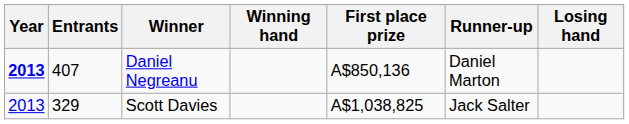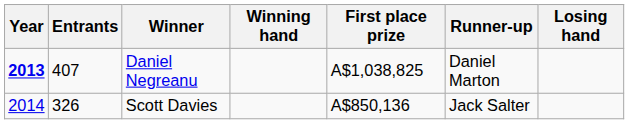 <table class="wikitable sortable">
 <tr>
 <th>Year</th>
 <th>Entrants</th>
 <th>Winner</th>
 <th>Winning hand</th>
 <th>First place prize</th>
 <th>Runner-up</th>
 <th>Losing hand</th>
 </tr>
 <tr>
 <td><strong><a href='#'>2013</a></strong></td>
 <td>407</td>
 <td> <a href='#'>Daniel Negreanu</a></td>
 <td></td>
-<td>A$850,136</td>
+<td>A$1,038,825</td>
 <td> Daniel Marton</td>
 <td></td>
 </tr>
 <tr>
-<td><a href='#'>2013</a></td>
-<td>329</td>
+<td><a href='#'>2014</a></td>
+<td>326</td>
 <td> Scott Davies</td>
 <td></td>
-<td>A$1,038,825</td>
+<td>A$850,136</td>
 <td> Jack Salter</td>
 <td></td>
 </tr>
 </table>
